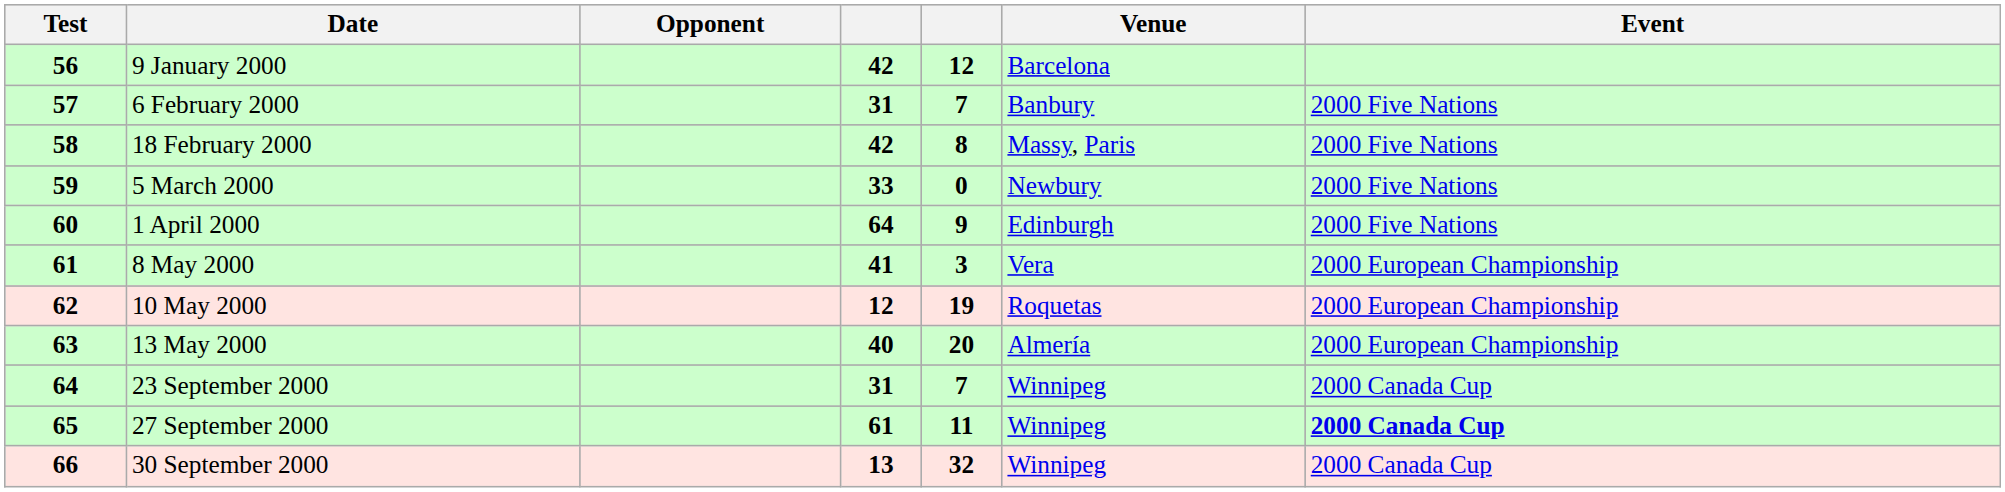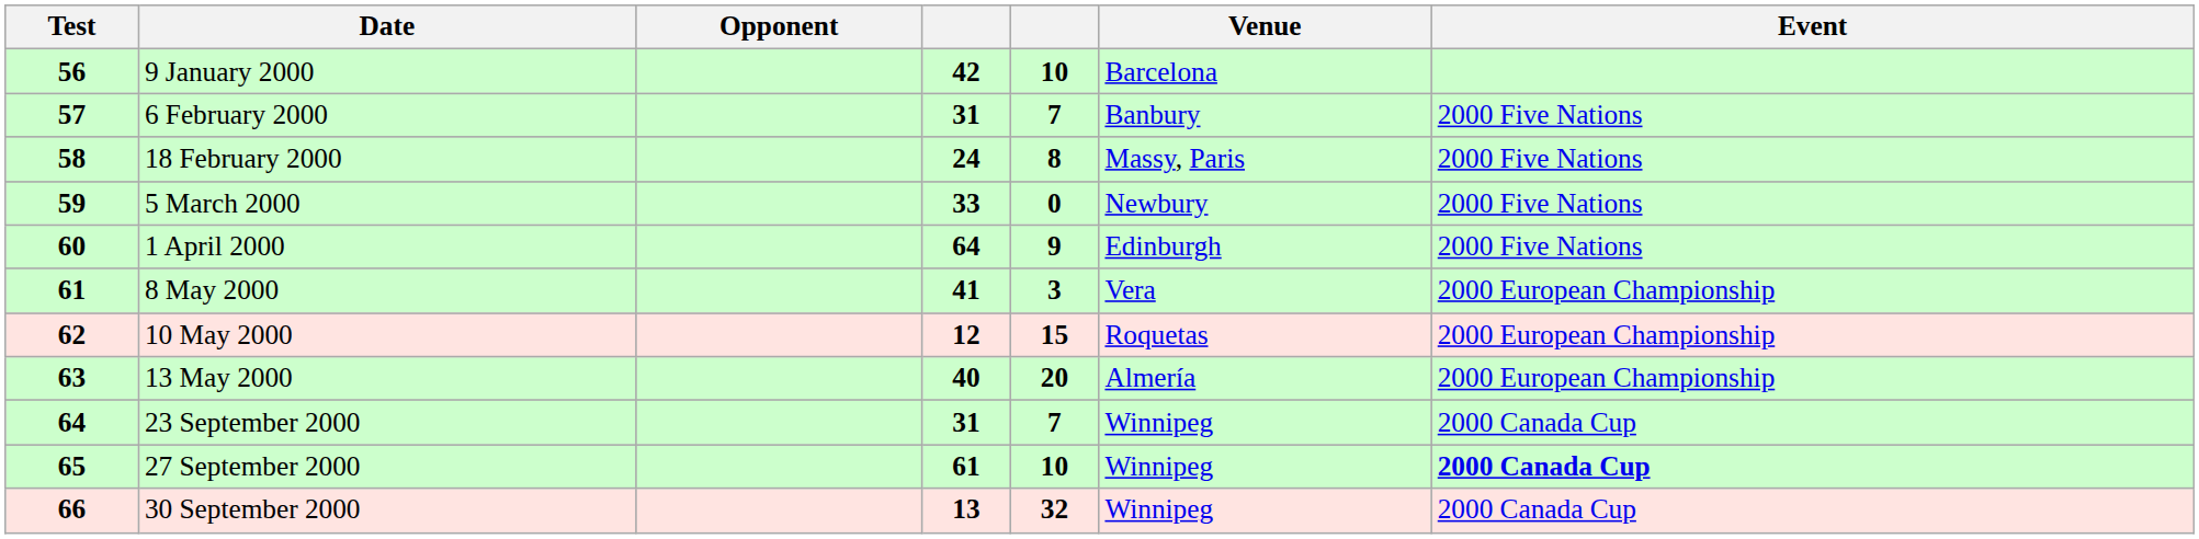 <table class="wikitable sortable" style="width:100%">
 <tr>
 <th>Test</th>
 <th>Date</th>
 <th>Opponent</th>
 <th></th>
 <th></th>
 <th>Venue</th>
 <th>Event</th>
 </tr>
 <tr bgcolor=#ccffcc>
 <td align="center"><strong>56</strong></td>
 <td>9 January 2000</td>
 <td></td>
 <td align="center"><strong>42</strong></td>
-<td align="center"><strong>12</strong></td>
+<td align="center"><strong>10</strong></td>
 <td><a href='#'>Barcelona</a></td>
 <td></td>
 </tr>
 <tr bgcolor=#ccffcc>
 <td align="center"><strong>57</strong></td>
 <td>6 February 2000</td>
 <td></td>
 <td align="center"><strong>31</strong></td>
 <td align="center"><strong>7</strong></td>
 <td><a href='#'>Banbury</a></td>
 <td><a href='#'>2000 Five Nations</a></td>
 </tr>
 <tr bgcolor=#ccffcc>
 <td align="center"><strong>58</strong></td>
 <td>18 February 2000</td>
 <td></td>
-<td align="center"><strong>42</strong></td>
+<td align="center"><strong>24</strong></td>
 <td align="center"><strong>8</strong></td>
 <td><a href='#'>Massy</a>, <a href='#'>Paris</a></td>
 <td><a href='#'>2000 Five Nations</a></td>
 </tr>
 <tr bgcolor=#ccffcc>
 <td align="center"><strong>59</strong></td>
 <td>5 March 2000</td>
 <td></td>
 <td align="center"><strong>33</strong></td>
 <td align="center"><strong>0</strong></td>
 <td><a href='#'>Newbury</a></td>
 <td><a href='#'>2000 Five Nations</a></td>
 </tr>
 <tr bgcolor=#ccffcc>
 <td align="center"><strong>60</strong></td>
 <td>1 April 2000</td>
 <td></td>
 <td align="center"><strong>64</strong></td>
 <td align="center"><strong>9</strong></td>
 <td><a href='#'>Edinburgh</a></td>
 <td><a href='#'>2000 Five Nations</a></td>
 </tr>
 <tr bgcolor=#ccffcc>
 <td align="center"><strong>61</strong></td>
 <td>8 May 2000</td>
 <td></td>
 <td align="center"><strong>41</strong></td>
 <td align="center"><strong>3</strong></td>
 <td><a href='#'>Vera</a></td>
 <td><a href='#'>2000 European Championship</a></td>
 </tr>
 <tr bgcolor=#ffe4e1>
 <td align="center"><strong>62</strong></td>
 <td>10 May 2000</td>
 <td></td>
 <td align="center"><strong>12</strong></td>
-<td align="center"><strong>19</strong></td>
+<td align="center"><strong>15</strong></td>
 <td><a href='#'>Roquetas</a></td>
 <td><a href='#'>2000 European Championship</a></td>
 </tr>
 <tr bgcolor=#ccffcc>
 <td align="center"><strong>63</strong></td>
 <td>13 May 2000</td>
 <td></td>
 <td align="center"><strong>40</strong></td>
 <td align="center"><strong>20</strong></td>
 <td><a href='#'>Almería</a></td>
 <td><a href='#'>2000 European Championship</a></td>
 </tr>
 <tr bgcolor=#ccffcc>
 <td align="center"><strong>64</strong></td>
 <td>23 September 2000</td>
 <td></td>
 <td align="center"><strong>31</strong></td>
 <td align="center"><strong>7</strong></td>
 <td><a href='#'>Winnipeg</a></td>
 <td><a href='#'>2000 Canada Cup</a></td>
 </tr>
 <tr bgcolor=#ccffcc>
 <td align="center"><strong>65</strong></td>
 <td>27 September 2000</td>
 <td></td>
 <td align="center"><strong>61</strong></td>
-<td align="center"><strong>11</strong></td>
+<td align="center"><strong>10</strong></td>
 <td><a href='#'>Winnipeg</a></td>
 <td><strong><a href='#'>2000 Canada Cup</a></strong></td>
 </tr>
 <tr bgcolor=#ffe4e1>
 <td align="center"><strong>66</strong></td>
 <td>30 September 2000</td>
 <td></td>
 <td align="center"><strong>13</strong></td>
 <td align="center"><strong>32</strong></td>
 <td><a href='#'>Winnipeg</a></td>
 <td><a href='#'>2000 Canada Cup</a></td>
 </tr>
 </table>
